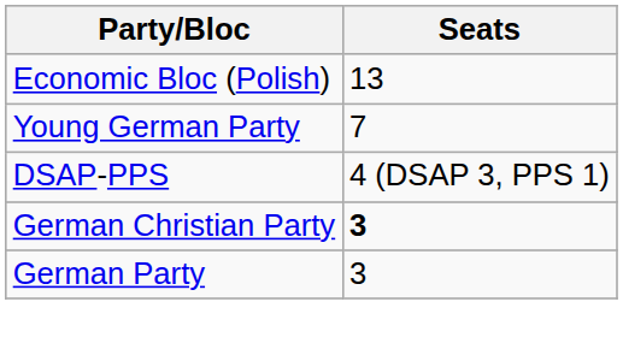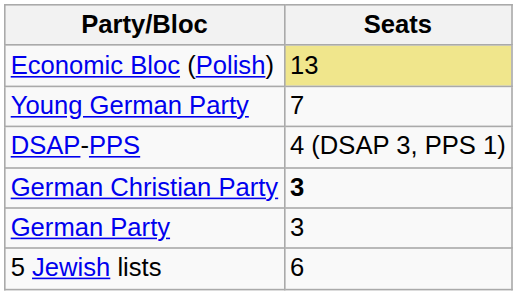 <table class="wikitable">
 <tr>
 <th>Party/Bloc</th>
 <th>Seats</th>
 </tr>
 <tr>
 <td><a href='#'>Economic Bloc</a> (<a href='#'>Polish</a>)</td>
-<td>13</td>
+<td style="background: khaki;">13</td>
 </tr>
 <tr>
 <td><a href='#'>Young German Party</a></td>
 <td>7</td>
 </tr>
 <tr>
 <td><a href='#'>DSAP</a>-<a href='#'>PPS</a></td>
 <td>4 (DSAP 3, PPS 1)</td>
 </tr>
 <tr>
 <td><a href='#'>German Christian Party</a></td>
 <td><strong>3</strong></td>
 </tr>
 <tr>
 <td><a href='#'>German Party</a></td>
 <td>3</td>
 </tr>
+<tr>
+<td>5 <a href='#'>Jewish</a> lists</td>
+<td>6</td>
+</tr>
 </table>
